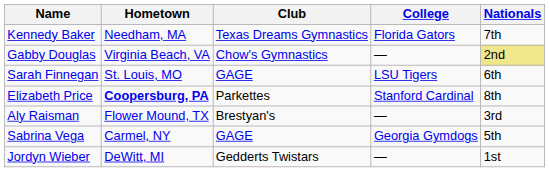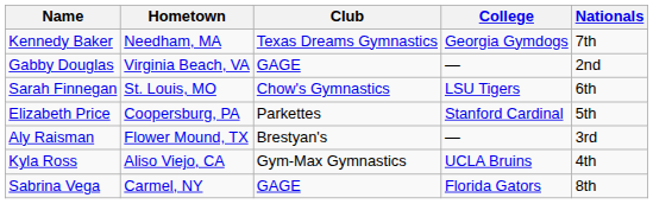 <table class="wikitable">
 <tr>
 <th>Name</th>
 <th>Hometown</th>
 <th>Club</th>
 <th><a href='#'>College</a></th>
 <th><a href='#'>Nationals</a></th>
 </tr>
 <tr>
 <td><a href='#'>Kennedy Baker</a></td>
 <td><a href='#'>Needham, MA</a></td>
 <td><a href='#'>Texas Dreams Gymnastics</a></td>
-<td><a href='#'>Florida Gators</a></td>
+<td><a href='#'>Georgia Gymdogs</a></td>
 <td>7th</td>
 </tr>
 <tr>
 <td><a href='#'>Gabby Douglas</a></td>
 <td><a href='#'>Virginia Beach, VA</a></td>
-<td><a href='#'>Chow's Gymnastics</a></td>
+<td><a href='#'>GAGE</a></td>
 <td>—</td>
-<td style="background: khaki;">2nd</td>
+<td>2nd</td>
 </tr>
 <tr>
 <td><a href='#'>Sarah Finnegan</a></td>
 <td><a href='#'>St. Louis, MO</a></td>
-<td><a href='#'>GAGE</a></td>
+<td><a href='#'>Chow's Gymnastics</a></td>
 <td><a href='#'>LSU Tigers</a></td>
 <td>6th</td>
 </tr>
 <tr>
 <td><a href='#'>Elizabeth Price</a></td>
-<td><strong><a href='#'>Coopersburg, PA</a></strong></td>
+<td><a href='#'>Coopersburg, PA</a></td>
 <td>Parkettes</td>
 <td><a href='#'>Stanford Cardinal</a></td>
-<td>8th</td>
+<td>5th</td>
 </tr>
 <tr>
 <td><a href='#'>Aly Raisman</a></td>
 <td><a href='#'>Flower Mound, TX</a></td>
 <td>Brestyan's</td>
 <td>—</td>
 <td>3rd</td>
 </tr>
 <tr>
+<td><a href='#'>Kyla Ross</a></td>
+<td><a href='#'>Aliso Viejo, CA</a></td>
+<td>Gym-Max Gymnastics</td>
+<td><a href='#'>UCLA Bruins</a></td>
+<td>4th</td>
+</tr>
+<tr>
 <td><a href='#'>Sabrina Vega</a></td>
 <td><a href='#'>Carmel, NY</a></td>
 <td><a href='#'>GAGE</a></td>
-<td><a href='#'>Georgia Gymdogs</a></td>
-<td>5th</td>
-</tr>
-<tr>
-<td><a href='#'>Jordyn Wieber</a></td>
-<td><a href='#'>DeWitt, MI</a></td>
-<td>Gedderts Twistars</td>
-<td>—</td>
-<td>1st</td>
+<td><a href='#'>Florida Gators</a></td>
+<td>8th</td>
 </tr>
 </table>
